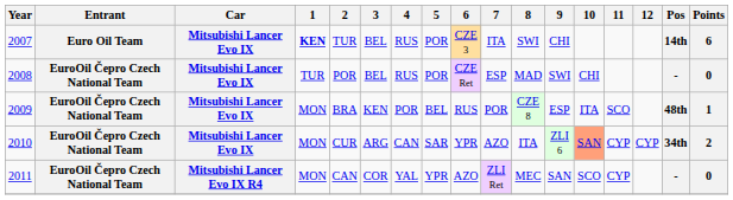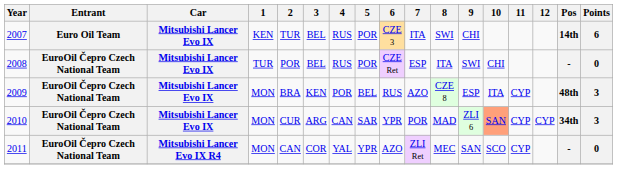 <table class="wikitable" border="1" style="text-align:center; font-size:90%;">
 <tr>
 <th>Year</th>
 <th>Entrant</th>
 <th>Car</th>
 <th>1</th>
 <th>2</th>
 <th>3</th>
 <th>4</th>
 <th>5</th>
 <th>6</th>
 <th>7</th>
 <th>8</th>
 <th>9</th>
 <th>10</th>
 <th>11</th>
 <th>12</th>
 <th>Pos</th>
 <th>Points</th>
 </tr>
 <tr>
 <td><a href='#'>2007</a></td>
 <th> Euro Oil Team</th>
 <th><a href='#'>Mitsubishi Lancer Evo IX</a></th>
-<td><strong><a href='#'>KEN</a></strong></td>
+<td><a href='#'>KEN</a></td>
 <td><a href='#'>TUR</a></td>
 <td><a href='#'>BEL</a></td>
 <td><a href='#'>RUS</a></td>
 <td><a href='#'>POR</a></td>
 <td style="background:#FFDF9F;"><a href='#'>CZE</a><br><small>3</small></td>
 <td><a href='#'>ITA</a></td>
 <td><a href='#'>SWI</a></td>
 <td><a href='#'>CHI</a></td>
 <td></td>
 <td></td>
 <td></td>
 <th>14th</th>
 <th>6</th>
 </tr>
 <tr>
 <td><a href='#'>2008</a></td>
 <th> EuroOil Čepro Czech National Team</th>
 <th><a href='#'>Mitsubishi Lancer Evo IX</a></th>
 <td><a href='#'>TUR</a></td>
 <td><a href='#'>POR</a></td>
 <td><a href='#'>BEL</a></td>
 <td><a href='#'>RUS</a></td>
 <td><a href='#'>POR</a></td>
 <td style="background:#EFCFFF;"><a href='#'>CZE</a><br><small>Ret</small></td>
 <td><a href='#'>ESP</a></td>
-<td><a href='#'>MAD</a></td>
+<td><a href='#'>ITA</a></td>
 <td><a href='#'>SWI</a></td>
 <td><a href='#'>CHI</a></td>
 <td></td>
 <td></td>
 <th>-</th>
 <th>0</th>
 </tr>
 <tr>
 <td><a href='#'>2009</a></td>
 <th> EuroOil Čepro Czech National Team</th>
 <th><a href='#'>Mitsubishi Lancer Evo IX</a></th>
 <td><a href='#'>MON</a></td>
 <td><a href='#'>BRA</a></td>
 <td><a href='#'>KEN</a></td>
 <td><a href='#'>POR</a></td>
 <td><a href='#'>BEL</a></td>
 <td><a href='#'>RUS</a></td>
-<td><a href='#'>POR</a></td>
+<td><a href='#'>AZO</a></td>
 <td style="background:#DFFFDF;"><a href='#'>CZE</a><br><small>8</small></td>
 <td><a href='#'>ESP</a></td>
 <td><a href='#'>ITA</a></td>
-<td><a href='#'>SCO</a></td>
+<td><a href='#'>CYP</a></td>
 <td></td>
 <th>48th</th>
-<th>1</th>
+<th>3</th>
 </tr>
 <tr>
 <td><a href='#'>2010</a></td>
 <th> EuroOil Čepro Czech National Team</th>
 <th><a href='#'>Mitsubishi Lancer Evo IX</a></th>
 <td><a href='#'>MON</a></td>
 <td><a href='#'>CUR</a></td>
 <td><a href='#'>ARG</a></td>
 <td><a href='#'>CAN</a></td>
 <td><a href='#'>SAR</a></td>
 <td><a href='#'>YPR</a></td>
-<td><a href='#'>AZO</a></td>
-<td><a href='#'>ITA</a></td>
+<td><a href='#'>POR</a></td>
+<td><a href='#'>MAD</a></td>
 <td style="background:#DFFFDF;"><a href='#'>ZLI</a><br><small>6</small></td>
 <td style="background: lightsalmon;"><a href='#'>SAN</a></td>
 <td><a href='#'>CYP</a></td>
 <td><a href='#'>CYP</a></td>
 <th>34th</th>
-<th>2</th>
+<th>3</th>
 </tr>
 <tr>
 <td><a href='#'>2011</a></td>
 <th> EuroOil Čepro Czech National Team</th>
 <th><a href='#'>Mitsubishi Lancer Evo IX R4</a></th>
 <td><a href='#'>MON</a></td>
 <td><a href='#'>CAN</a></td>
 <td><a href='#'>COR</a></td>
 <td><a href='#'>YAL</a></td>
 <td><a href='#'>YPR</a></td>
 <td><a href='#'>AZO</a></td>
 <td style="background:#EFCFFF;"><a href='#'>ZLI</a><br><small>Ret</small></td>
 <td><a href='#'>MEC</a></td>
 <td><a href='#'>SAN</a></td>
 <td><a href='#'>SCO</a></td>
 <td><a href='#'>CYP</a></td>
 <td></td>
 <th>-</th>
 <th>0</th>
 </tr>
 <tr>
 </tr>
 </table>
